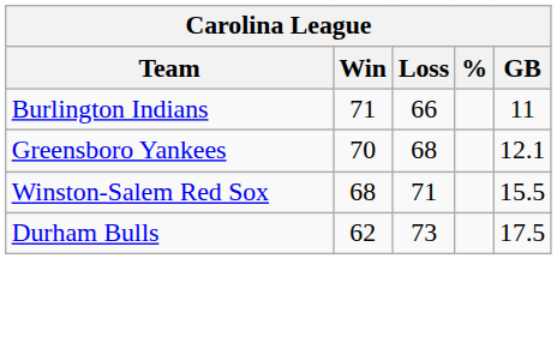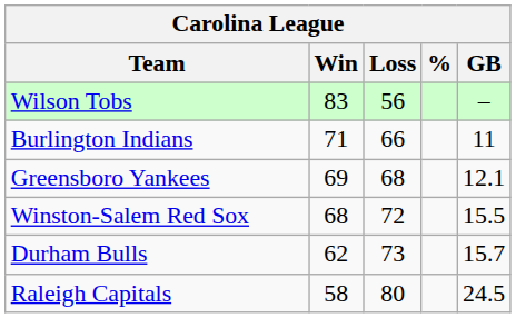 <table class="wikitable">
 <tr>
 <th colspan="5">Carolina League</th>
 </tr>
 <tr>
 <th width="60%">Team</th>
 <th>Win</th>
 <th>Loss</th>
 <th>%</th>
 <th>GB</th>
 </tr>
+<tr align=center bgcolor=ccffcc>
+<td align=left><a href='#'>Wilson Tobs</a></td>
+<td>83</td>
+<td>56</td>
+<td></td>
+<td>–</td>
+</tr>
 <tr align=center>
 <td align=left><a href='#'>Burlington Indians</a></td>
 <td>71</td>
 <td>66</td>
 <td></td>
 <td>11</td>
 </tr>
 <tr align=center>
 <td align=left><a href='#'>Greensboro Yankees</a></td>
-<td>70</td>
+<td>69</td>
 <td>68</td>
 <td></td>
 <td>12.1</td>
 </tr>
 <tr align=center>
 <td align=left><a href='#'>Winston-Salem Red Sox</a></td>
 <td>68</td>
-<td>71</td>
+<td>72</td>
 <td></td>
 <td>15.5</td>
 </tr>
 <tr align=center>
 <td align=left><a href='#'>Durham Bulls</a></td>
 <td>62</td>
 <td>73</td>
 <td></td>
-<td>17.5</td>
+<td>15.7</td>
+</tr>
+<tr align=center>
+<td align=left><a href='#'>Raleigh Capitals</a></td>
+<td>58</td>
+<td>80</td>
+<td></td>
+<td>24.5</td>
 </tr>
 </table>
